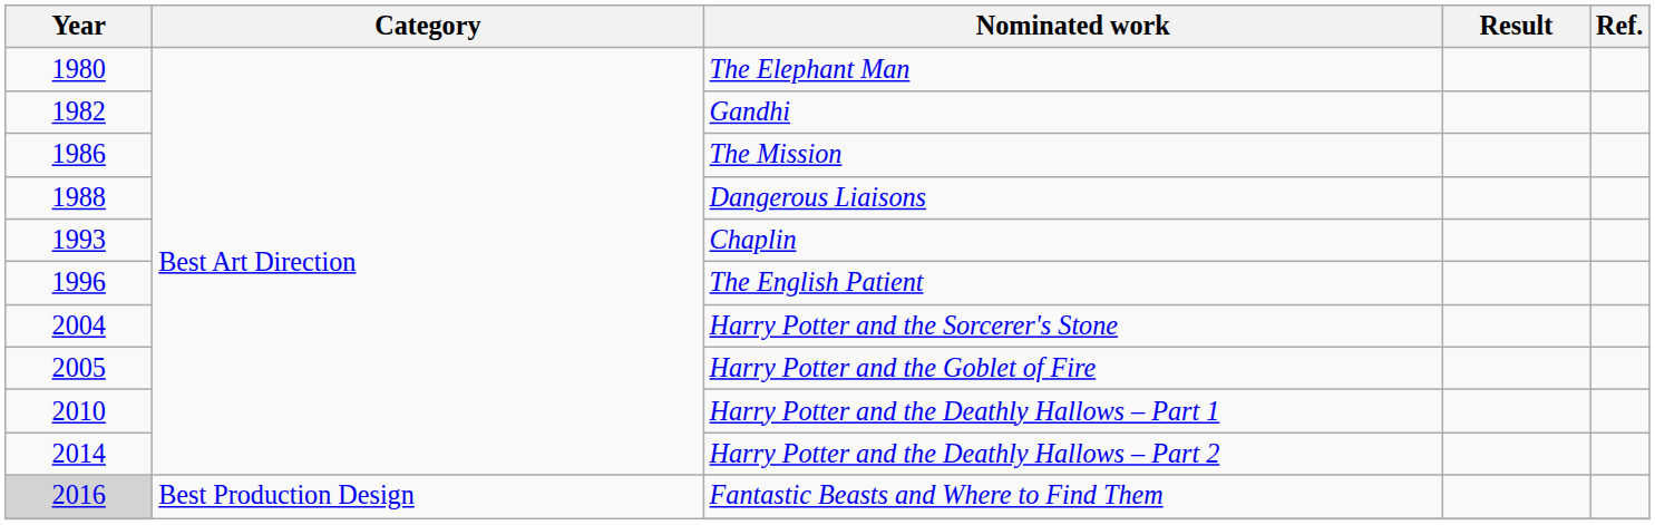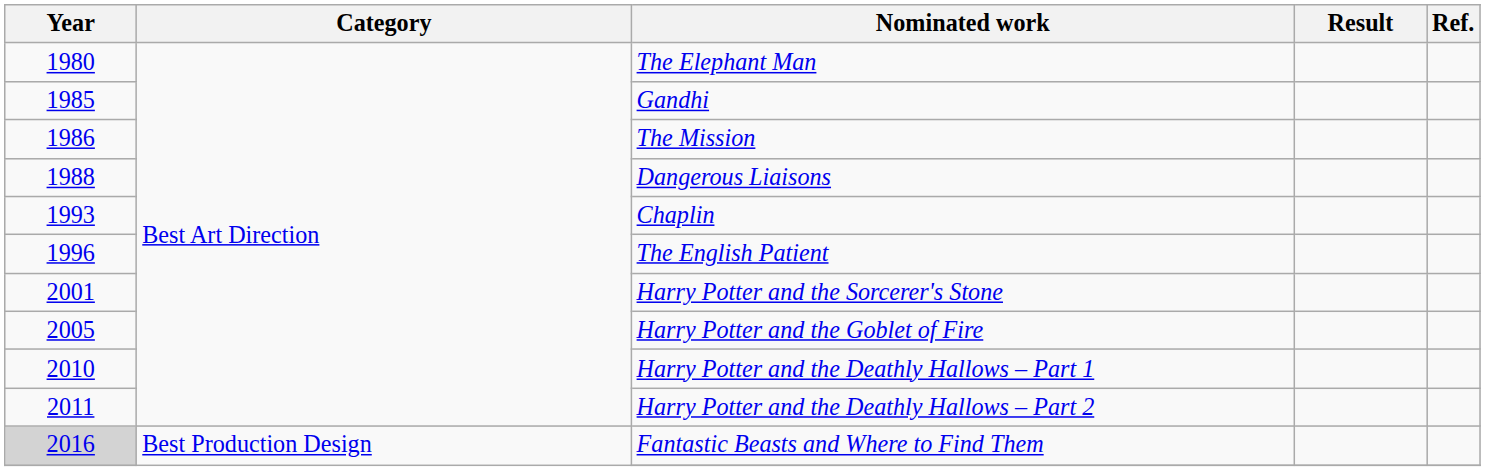 <table class=wikitable>
 <tr>
 <th scope="col" style="width:5em;">Year</th>
 <th scope="col" style="width:20em;">Category</th>
 <th scope="col" style="width:27em;">Nominated work</th>
 <th scope="col" style="width:5em;">Result</th>
 <th>Ref.</th>
 </tr>
 <tr>
 <td style="text-align:center;"><a href='#'>1980</a></td>
 <td rowspan=10><a href='#'>Best Art Direction</a></td>
 <td><em><a href='#'>The Elephant Man</a></em></td>
 <td></td>
 <td></td>
 </tr>
 <tr>
-<td style="text-align:center;"><a href='#'>1982</a></td>
+<td style="text-align:center;"><a href='#'>1985</a></td>
 <td><em><a href='#'>Gandhi</a></em></td>
 <td></td>
 <td></td>
 </tr>
 <tr>
 <td style="text-align:center;"><a href='#'>1986</a></td>
 <td><em><a href='#'>The Mission</a></em></td>
 <td></td>
 <td></td>
 </tr>
 <tr>
 <td style="text-align:center;"><a href='#'>1988</a></td>
 <td><em><a href='#'>Dangerous Liaisons</a></em></td>
 <td></td>
 <td></td>
 </tr>
 <tr>
 <td style="text-align:center;"><a href='#'>1993</a></td>
 <td><em><a href='#'>Chaplin</a></em></td>
 <td></td>
 <td></td>
 </tr>
 <tr>
 <td style="text-align:center;"><a href='#'>1996</a></td>
 <td><em><a href='#'>The English Patient</a></em></td>
 <td></td>
 <td></td>
 </tr>
 <tr>
-<td style="text-align:center;"><a href='#'>2004</a></td>
+<td style="text-align:center;"><a href='#'>2001</a></td>
 <td><em><a href='#'>Harry Potter and the Sorcerer's Stone</a></em></td>
 <td></td>
 <td></td>
 </tr>
 <tr>
 <td style="text-align:center;"><a href='#'>2005</a></td>
 <td><em><a href='#'>Harry Potter and the Goblet of Fire</a></em></td>
 <td></td>
 <td></td>
 </tr>
 <tr>
 <td style="text-align:center;"><a href='#'>2010</a></td>
 <td><em><a href='#'>Harry Potter and the Deathly Hallows – Part 1</a></em></td>
 <td></td>
 <td></td>
 </tr>
 <tr>
-<td style="text-align:center;"><a href='#'>2014</a></td>
+<td style="text-align:center;"><a href='#'>2011</a></td>
 <td><em><a href='#'>Harry Potter and the Deathly Hallows – Part 2</a></em></td>
 <td></td>
 <td></td>
 </tr>
 <tr>
 <td style="background: lightgrey; text-align:center;"><a href='#'>2016</a></td>
 <td rowspan=11><a href='#'>Best Production Design</a></td>
 <td><em><a href='#'>Fantastic Beasts and Where to Find Them</a></em></td>
 <td></td>
 <td></td>
 </tr>
 <tr>
 </tr>
 </table>
